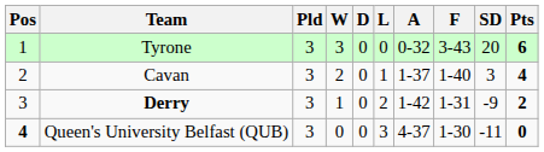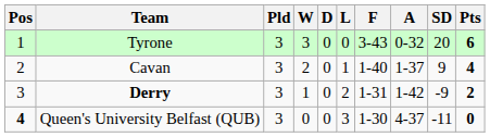 <table class="wikitable collapsible" style="text-align:center;">
 <tr>
 <th>Pos</th>
 <th>Team</th>
 <th>Pld</th>
 <th>W</th>
 <th>D</th>
 <th>L</th>
+<th>F</th>
 <th>A</th>
-<th>F</th>
 <th>SD</th>
 <th>Pts</th>
 </tr>
 <tr style="background:#ccffcc;">
 <td>1</td>
 <td>Tyrone</td>
 <td>3</td>
 <td>3</td>
 <td>0</td>
 <td>0</td>
+<td>3-43</td>
 <td>0-32</td>
-<td>3-43</td>
 <td>20</td>
 <td><strong>6</strong></td>
 </tr>
 <tr>
 <td>2</td>
 <td>Cavan</td>
 <td>3</td>
 <td>2</td>
 <td>0</td>
 <td>1</td>
+<td>1-40</td>
 <td>1-37</td>
-<td>1-40</td>
-<td>3</td>
+<td>9</td>
 <td><strong>4</strong></td>
 </tr>
 <tr>
 <td>3</td>
 <td><strong>Derry</strong></td>
 <td>3</td>
 <td>1</td>
 <td>0</td>
 <td>2</td>
+<td>1-31</td>
 <td>1-42</td>
-<td>1-31</td>
 <td>-9</td>
 <td><strong>2</strong></td>
 </tr>
 <tr>
 <td><strong>4</strong></td>
 <td>Queen's University Belfast (QUB)</td>
 <td>3</td>
 <td>0</td>
 <td>0</td>
 <td>3</td>
+<td>1-30</td>
 <td>4-37</td>
-<td>1-30</td>
 <td>-11</td>
 <td><strong>0</strong></td>
 </tr>
 </table>
